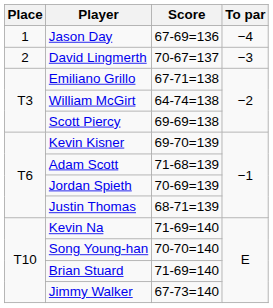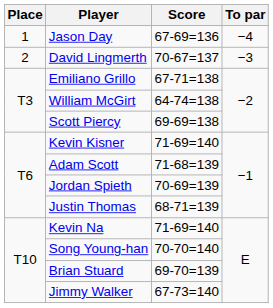 <table class="wikitable">
 <tr>
 <th>Place</th>
 <th>Player</th>
 <th>Score</th>
 <th>To par</th>
 </tr>
 <tr>
 <td align=center>1</td>
 <td> <a href='#'>Jason Day</a></td>
 <td>67-69=136</td>
 <td align=center>−4</td>
 </tr>
 <tr>
 <td align=center>2</td>
 <td> <a href='#'>David Lingmerth</a></td>
 <td>70-67=137</td>
 <td align=center>−3</td>
 </tr>
 <tr>
 <td rowspan=3 align=center>T3</td>
 <td> <a href='#'>Emiliano Grillo</a></td>
 <td>67-71=138</td>
 <td rowspan=3 align=center>−2</td>
 </tr>
 <tr>
 <td> <a href='#'>William McGirt</a></td>
 <td>64-74=138</td>
 </tr>
 <tr>
 <td> <a href='#'>Scott Piercy</a></td>
 <td>69-69=138</td>
 </tr>
 <tr>
 <td rowspan=4 align=center>T6</td>
 <td> <a href='#'>Kevin Kisner</a></td>
-<td>69-70=139</td>
+<td>71-69=140</td>
 <td rowspan=4 align=center>−1</td>
 </tr>
 <tr>
 <td> <a href='#'>Adam Scott</a></td>
 <td>71-68=139</td>
 </tr>
 <tr>
 <td> <a href='#'>Jordan Spieth</a></td>
 <td>70-69=139</td>
 </tr>
 <tr>
 <td> <a href='#'>Justin Thomas</a></td>
 <td>68-71=139</td>
 </tr>
 <tr>
 <td rowspan=4 align=center>T10</td>
 <td> <a href='#'>Kevin Na</a></td>
 <td>71-69=140</td>
 <td rowspan=4 align=center>E</td>
 </tr>
 <tr>
 <td> <a href='#'>Song Young-han</a></td>
 <td>70-70=140</td>
 </tr>
 <tr>
 <td> <a href='#'>Brian Stuard</a></td>
-<td>71-69=140</td>
+<td>69-70=139</td>
 </tr>
 <tr>
 <td> <a href='#'>Jimmy Walker</a></td>
 <td>67-73=140</td>
 </tr>
 </table>
